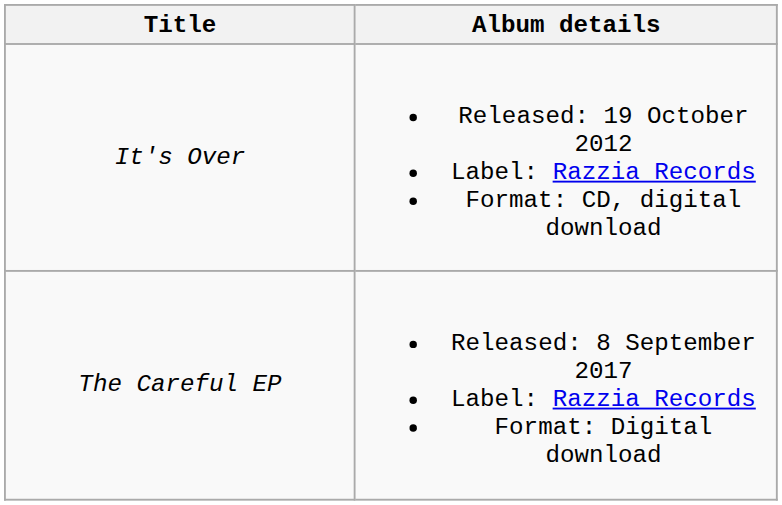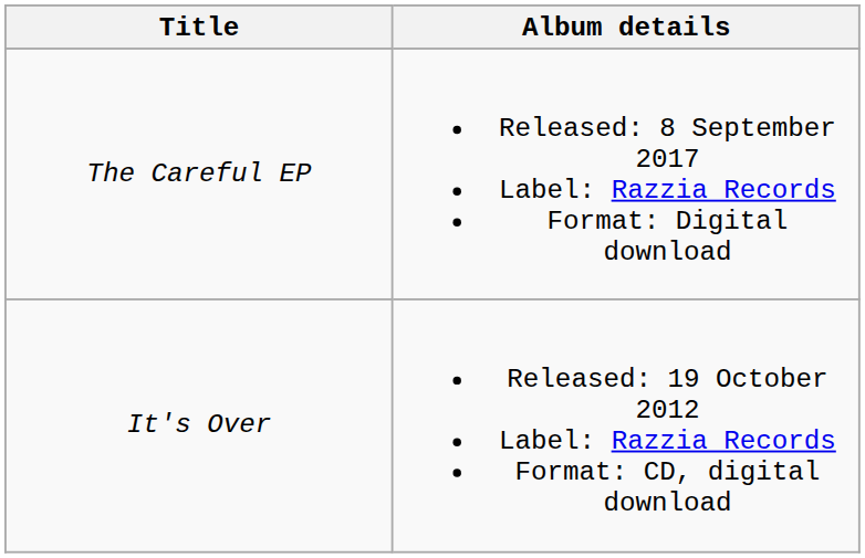 <table class="wikitable plainrowheaders" style="text-align:center;">
 <tr>
 <th scope="col" rowspan="1" style="width:14em;">Title</th>
 <th scope="col" rowspan="1" style="width:17em;">Album details</th>
 </tr>
 <tr>
+<td><em>The Careful  EP</em></td>
+<td><br><ul><li>Released: 8 September 2017</li><li>Label: <a href='#'>Razzia Records</a></li><li>Format: Digital download</li></ul></td>
+</tr>
+<tr>
 <td><em>It's Over</em></td>
 <td><br><ul><li>Released: 19 October 2012</li><li>Label: <a href='#'>Razzia Records</a></li><li>Format: CD, digital download</li></ul></td>
 </tr>
-<tr>
-<td><em>The Careful  EP</em></td>
-<td><br><ul><li>Released: 8 September 2017</li><li>Label: <a href='#'>Razzia Records</a></li><li>Format: Digital download</li></ul></td>
-</tr>
 </table>
